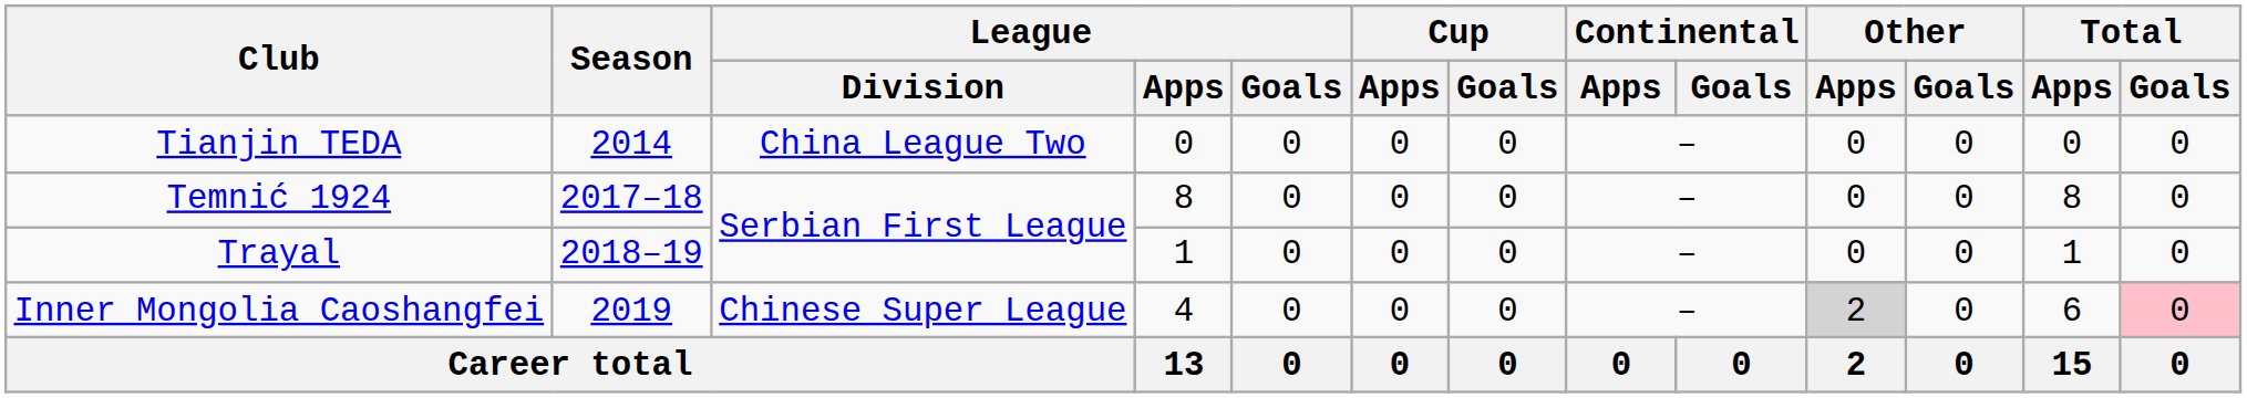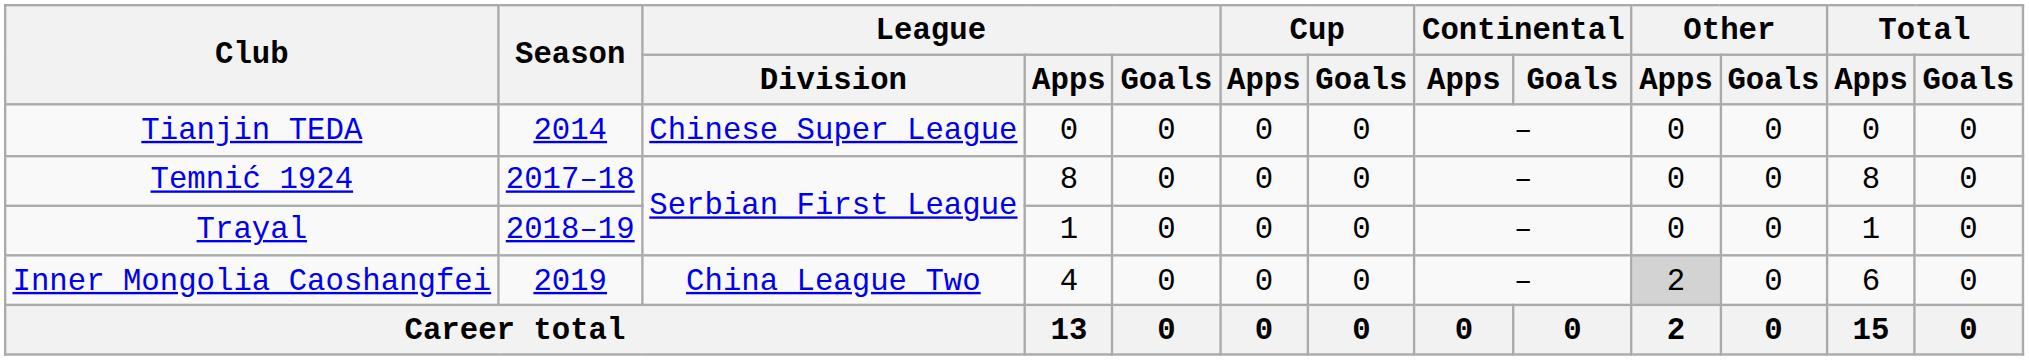 <table class="wikitable" style="text-align: center">
 <tr>
 <th rowspan="2">Club</th>
 <th rowspan="2">Season</th>
 <th colspan="3">League</th>
 <th colspan="2">Cup</th>
 <th colspan="2">Continental</th>
 <th colspan="2">Other</th>
 <th colspan="2">Total</th>
 </tr>
 <tr>
 <th>Division</th>
 <th>Apps</th>
 <th>Goals</th>
 <th>Apps</th>
 <th>Goals</th>
 <th>Apps</th>
 <th>Goals</th>
 <th>Apps</th>
 <th>Goals</th>
 <th>Apps</th>
 <th>Goals</th>
 </tr>
 <tr>
 <td><a href='#'>Tianjin TEDA</a></td>
 <td><a href='#'>2014</a></td>
-<td><a href='#'>China League Two</a></td>
+<td><a href='#'>Chinese Super League</a></td>
 <td>0</td>
 <td>0</td>
 <td>0</td>
 <td>0</td>
 <td colspan="2">–</td>
 <td>0</td>
 <td>0</td>
 <td>0</td>
 <td>0</td>
 </tr>
 <tr>
 <td><a href='#'>Temnić 1924</a></td>
 <td><a href='#'>2017–18</a></td>
 <td rowspan="2"><a href='#'>Serbian First League</a></td>
 <td>8</td>
 <td>0</td>
 <td>0</td>
 <td>0</td>
 <td colspan="2">–</td>
 <td>0</td>
 <td>0</td>
 <td>8</td>
 <td>0</td>
 </tr>
 <tr>
 <td><a href='#'>Trayal</a></td>
 <td><a href='#'>2018–19</a></td>
 <td>1</td>
 <td>0</td>
 <td>0</td>
 <td>0</td>
 <td colspan="2">–</td>
 <td>0</td>
 <td>0</td>
 <td>1</td>
 <td>0</td>
 </tr>
 <tr>
 <td><a href='#'>Inner Mongolia Caoshangfei</a></td>
 <td><a href='#'>2019</a></td>
-<td><a href='#'>Chinese Super League</a></td>
+<td><a href='#'>China League Two</a></td>
 <td>4</td>
 <td>0</td>
 <td>0</td>
 <td>0</td>
 <td colspan="2">–</td>
 <td style="background: lightgrey;">2</td>
 <td>0</td>
 <td>6</td>
-<td style="background: pink;">0</td>
+<td>0</td>
 </tr>
 <tr>
 <th colspan=3>Career total</th>
 <th>13</th>
 <th>0</th>
 <th>0</th>
 <th>0</th>
 <th>0</th>
 <th>0</th>
 <th>2</th>
 <th>0</th>
 <th>15</th>
 <th>0</th>
 </tr>
 </table>
